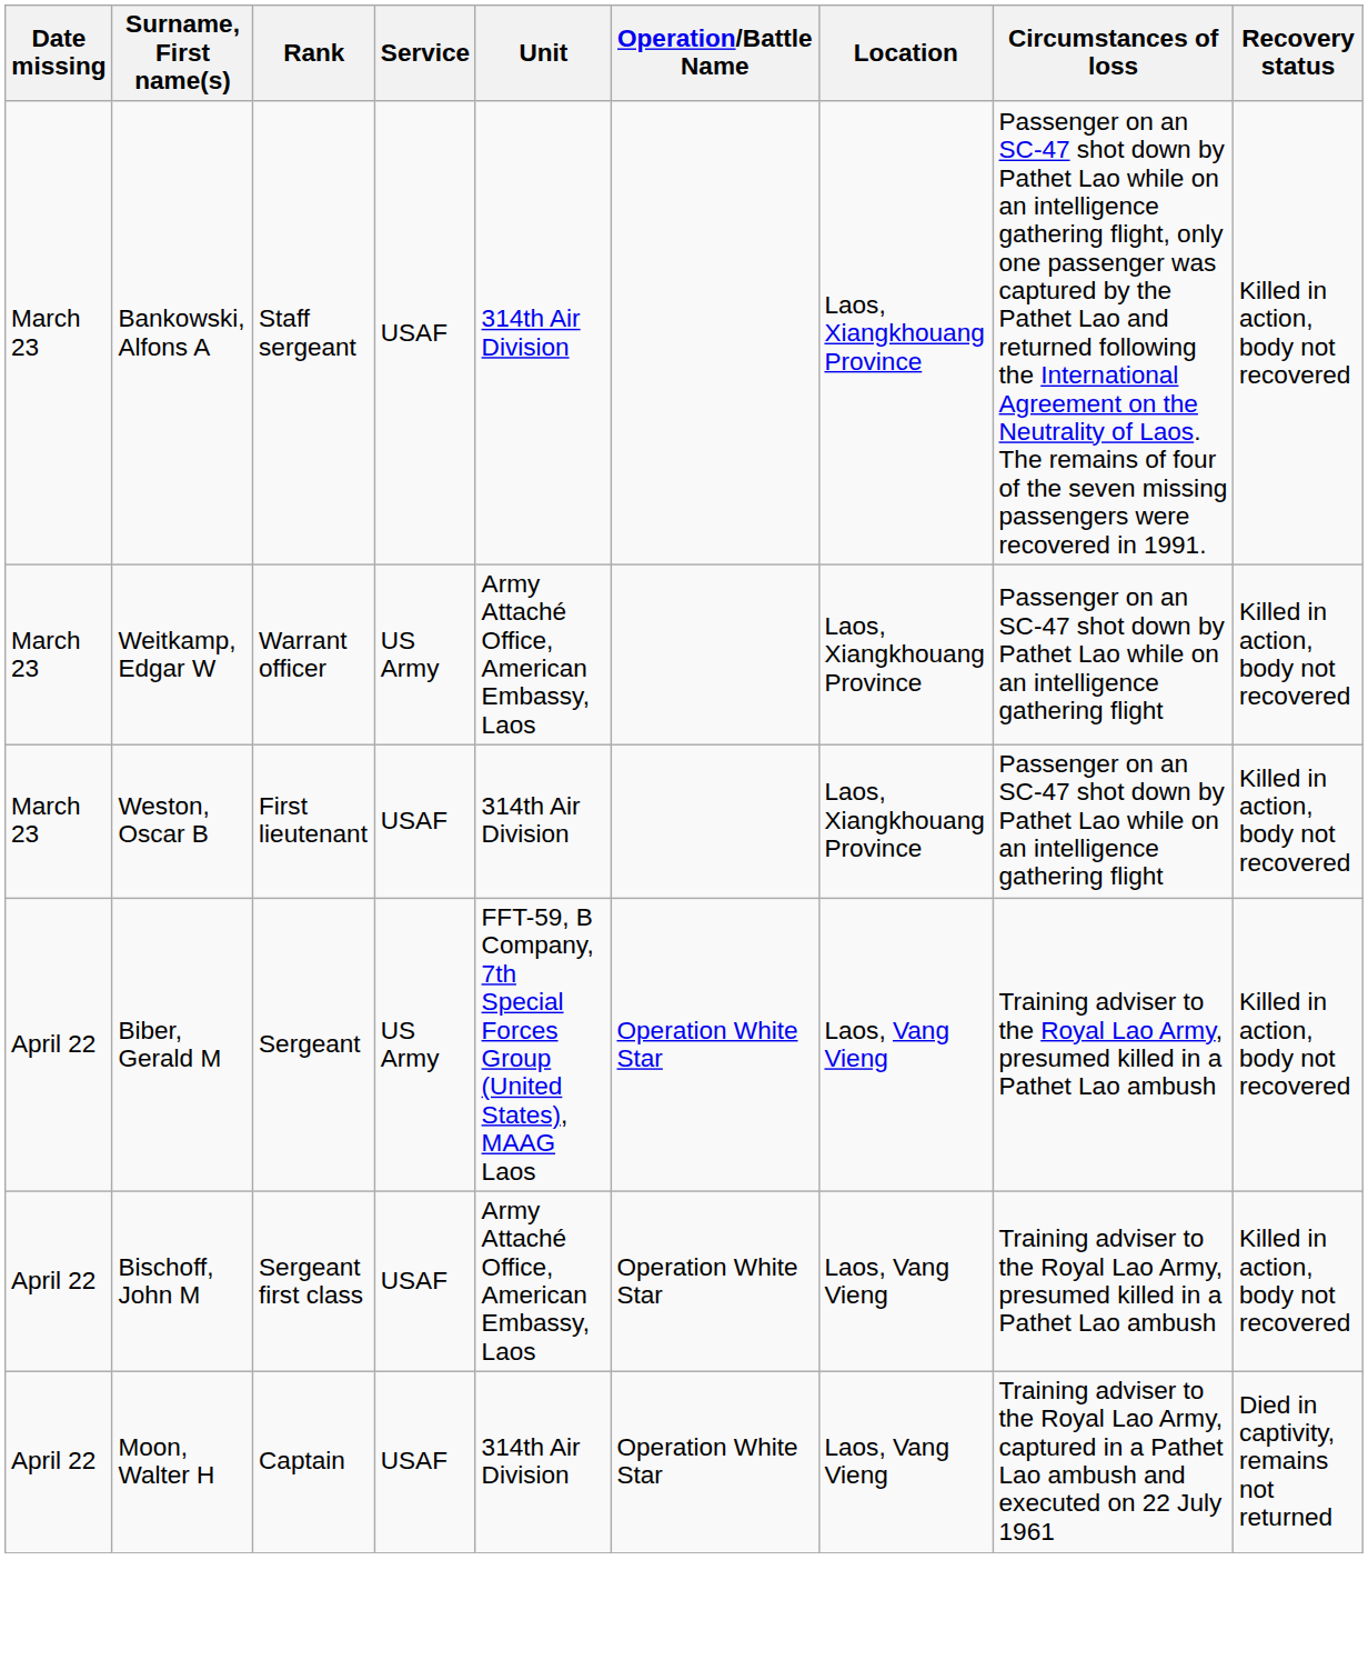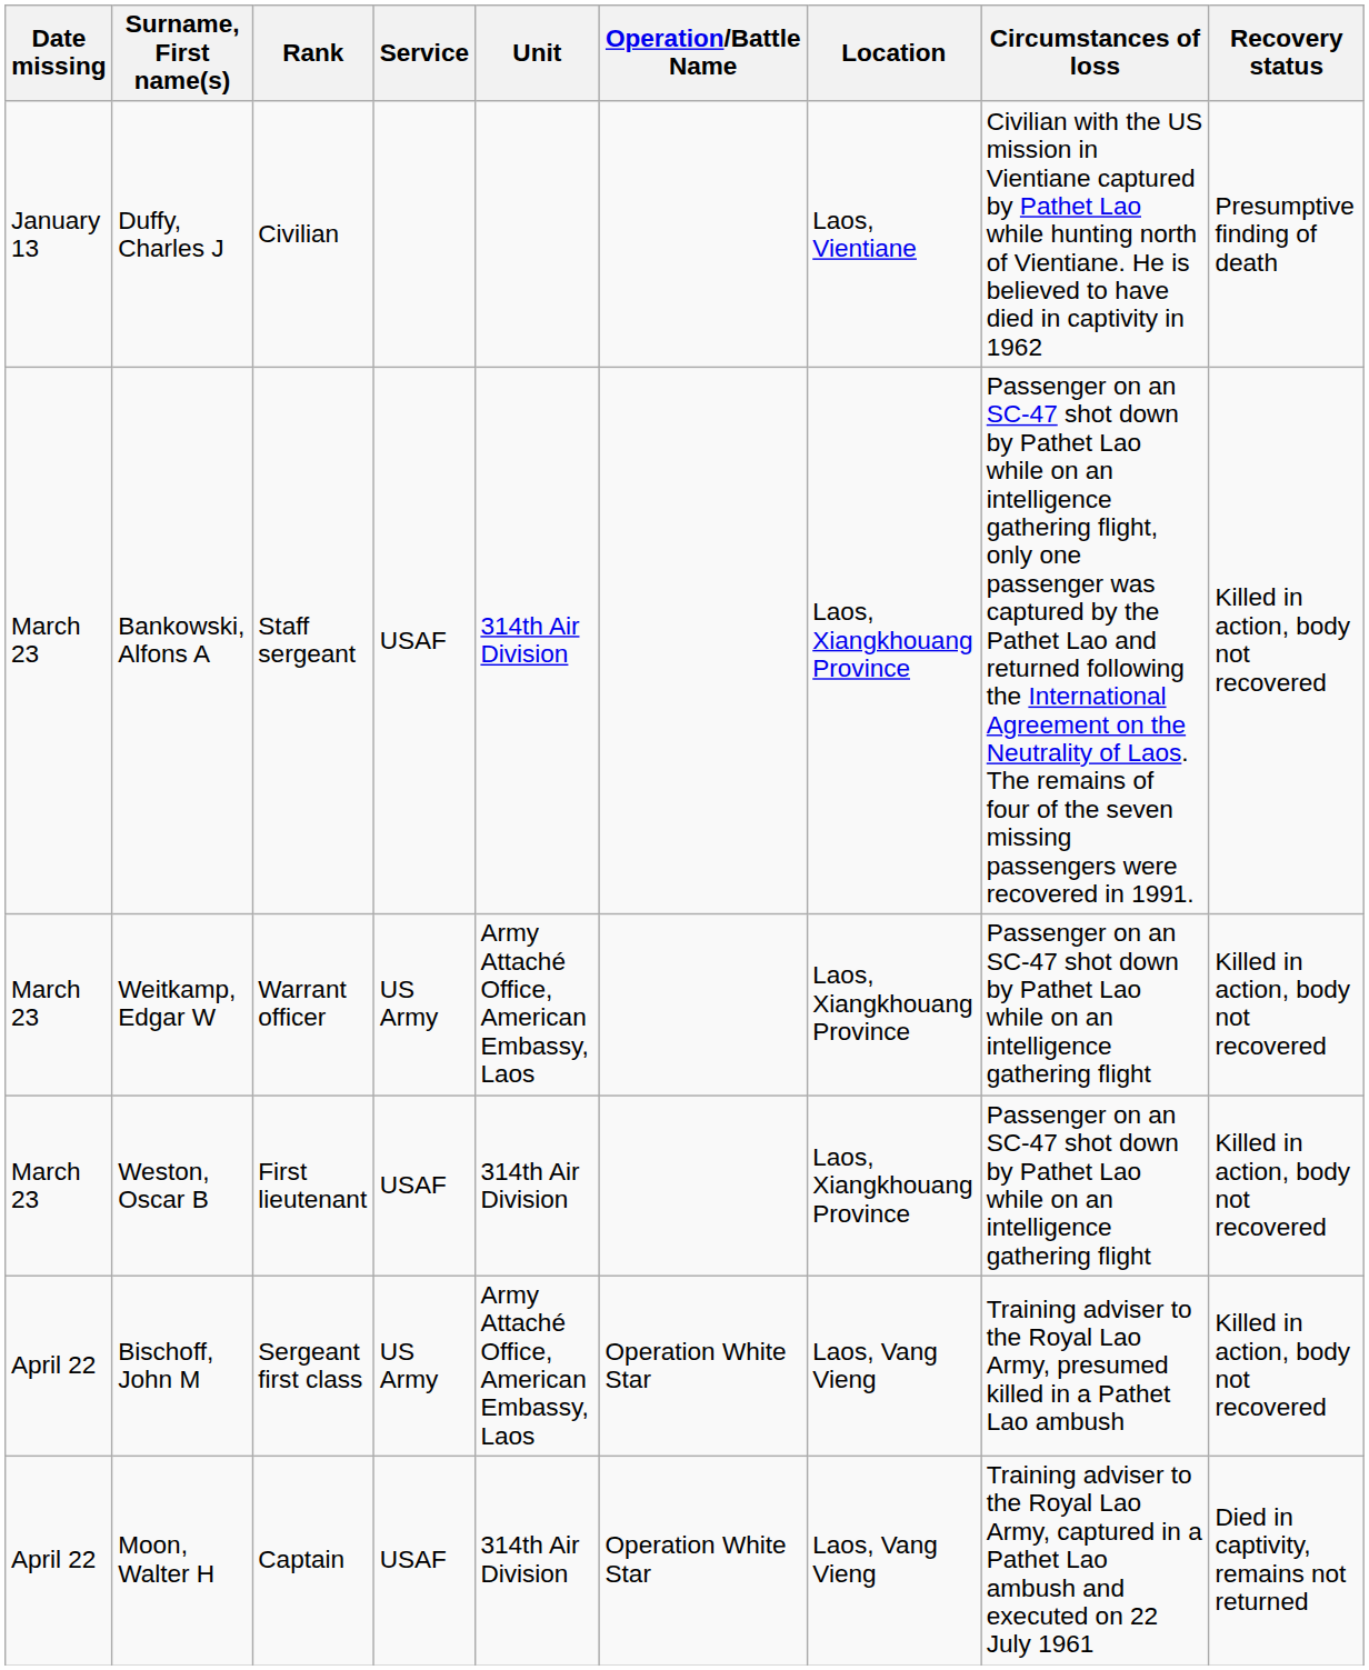 <table class="wikitable sortable">
 <tr>
 <th>Date missing</th>
 <th>Surname, First name(s)</th>
 <th>Rank</th>
 <th>Service</th>
 <th>Unit</th>
 <th><a href='#'>Operation</a>/Battle Name</th>
 <th>Location</th>
 <th>Circumstances of loss</th>
 <th>Recovery status</th>
+</tr>
+<tr>
+<td>January 13</td>
+<td>Duffy, Charles J</td>
+<td>Civilian</td>
+<td></td>
+<td></td>
+<td></td>
+<td>Laos, <a href='#'>Vientiane</a></td>
+<td>Civilian with the US mission in Vientiane captured by <a href='#'>Pathet Lao</a> while hunting north of Vientiane. He is believed to have died in captivity in 1962</td>
+<td>Presumptive finding of death</td>
 </tr>
 <tr>
 <td>March 23</td>
 <td>Bankowski, Alfons A</td>
 <td>Staff sergeant</td>
 <td>USAF</td>
 <td><a href='#'>314th Air Division</a></td>
 <td></td>
 <td>Laos, <a href='#'>Xiangkhouang Province</a></td>
 <td>Passenger on an <a href='#'>SC-47</a> shot down by Pathet Lao while on an intelligence gathering flight, only one passenger was captured by the Pathet Lao and returned following the <a href='#'>International Agreement on the Neutrality of Laos</a>. The remains of four of the seven missing passengers were recovered in 1991.</td>
 <td>Killed in action, body not recovered</td>
 </tr>
 <tr>
 <td>March 23</td>
 <td>Weitkamp, Edgar W</td>
 <td>Warrant officer</td>
 <td>US Army</td>
 <td>Army Attaché Office, American Embassy, Laos</td>
 <td></td>
 <td>Laos, Xiangkhouang Province</td>
 <td>Passenger on an SC-47 shot down by Pathet Lao while on an intelligence gathering flight</td>
 <td>Killed in action, body not recovered</td>
 </tr>
 <tr>
 <td>March 23</td>
 <td>Weston, Oscar B</td>
 <td>First lieutenant</td>
 <td>USAF</td>
 <td>314th Air Division</td>
 <td></td>
 <td>Laos, Xiangkhouang Province</td>
 <td>Passenger on an SC-47 shot down by Pathet Lao while on an intelligence gathering flight</td>
 <td>Killed in action, body not recovered</td>
 </tr>
 <tr>
 <td>April 22</td>
-<td>Biber, Gerald M</td>
-<td>Sergeant</td>
-<td>US Army</td>
-<td>FFT-59, B Company, <a href='#'>7th Special Forces Group (United States)</a>, <a href='#'>MAAG</a> Laos</td>
-<td><a href='#'>Operation White Star</a></td>
-<td>Laos, <a href='#'>Vang Vieng</a></td>
-<td>Training adviser to the <a href='#'>Royal Lao Army</a>, presumed killed in a Pathet Lao ambush</td>
-<td>Killed in action, body not recovered</td>
-</tr>
-<tr>
-<td>April 22</td>
 <td>Bischoff, John M</td>
 <td>Sergeant first class</td>
-<td>USAF</td>
+<td>US Army</td>
 <td>Army Attaché Office, American Embassy, Laos</td>
 <td>Operation White Star</td>
 <td>Laos, Vang Vieng</td>
 <td>Training adviser to the Royal Lao Army, presumed killed in a Pathet Lao ambush</td>
 <td>Killed in action, body not recovered</td>
 </tr>
 <tr>
 <td>April 22</td>
 <td>Moon, Walter H</td>
 <td>Captain</td>
 <td>USAF</td>
 <td>314th Air Division</td>
 <td>Operation White Star</td>
 <td>Laos, Vang Vieng</td>
 <td>Training adviser to the Royal Lao Army, captured in a Pathet Lao ambush and executed on 22 July 1961</td>
 <td>Died in captivity, remains not returned</td>
 </tr>
 </table>
